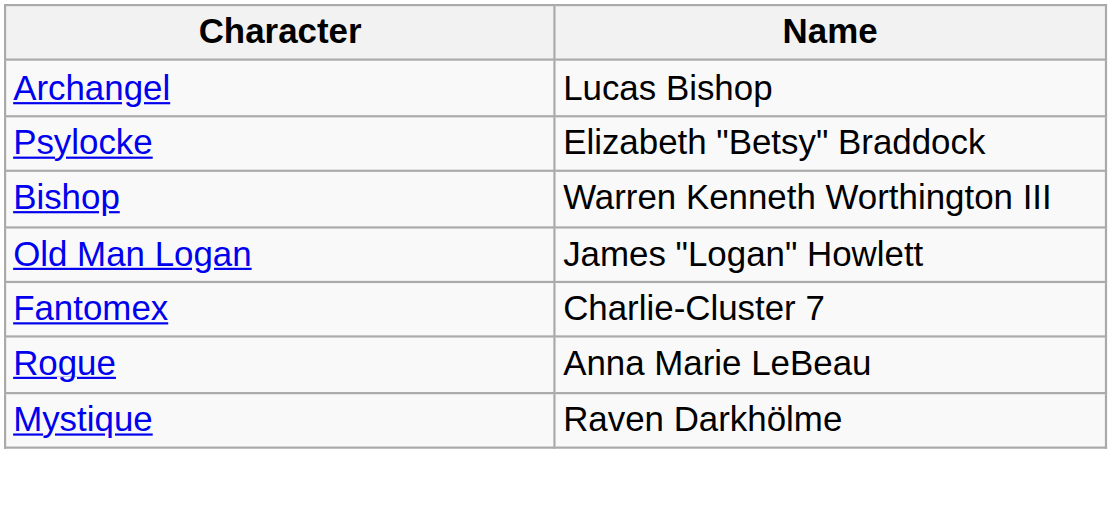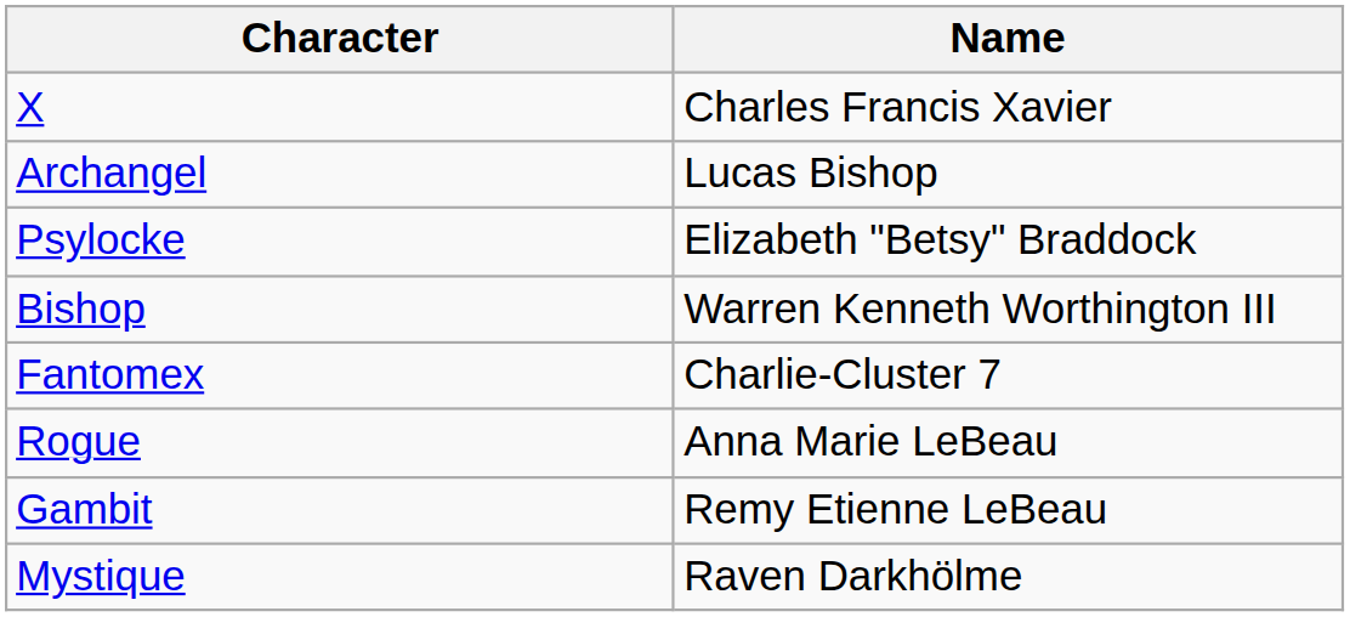 <table class="wikitable sortable" style="width:40%;">
 <tr>
 <th style="width:20%;">Character</th>
 <th style="width:20%;">Name</th>
+</tr>
+<tr>
+<td><a href='#'>X</a></td>
+<td>Charles Francis Xavier</td>
 </tr>
 <tr>
 <td><a href='#'>Archangel</a></td>
 <td>Lucas Bishop</td>
 </tr>
 <tr>
 <td><a href='#'>Psylocke</a></td>
 <td>Elizabeth "Betsy" Braddock</td>
 </tr>
 <tr>
 <td><a href='#'>Bishop</a></td>
 <td>Warren Kenneth Worthington III</td>
 </tr>
 <tr>
-<td><a href='#'>Old Man Logan</a></td>
-<td>James "Logan" Howlett</td>
-</tr>
-<tr>
 <td><a href='#'>Fantomex</a></td>
 <td>Charlie-Cluster 7</td>
 </tr>
 <tr>
 <td><a href='#'>Rogue</a></td>
 <td>Anna Marie LeBeau</td>
 </tr>
 <tr>
+<td><a href='#'>Gambit</a></td>
+<td>Remy Etienne LeBeau</td>
+</tr>
+<tr>
 <td><a href='#'>Mystique</a></td>
 <td>Raven Darkhölme</td>
 </tr>
 </table>
